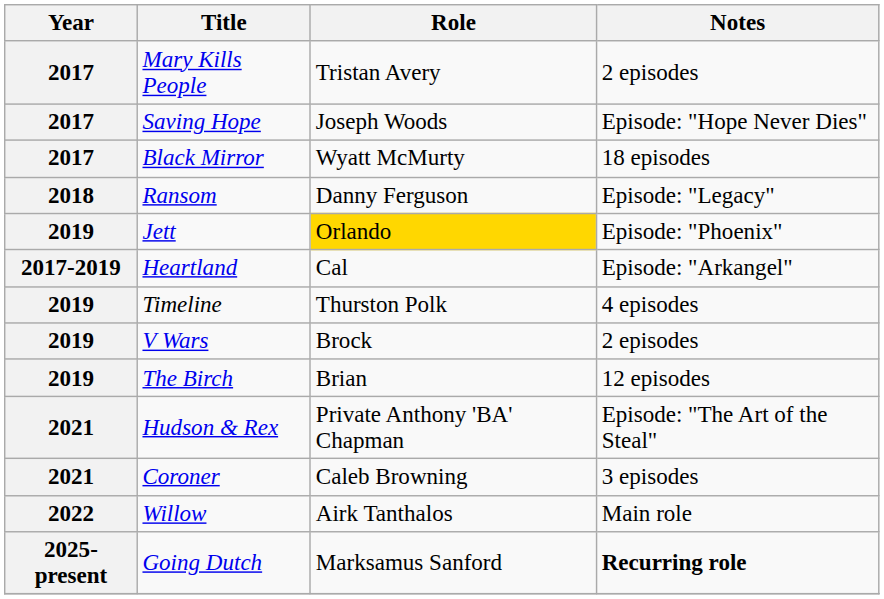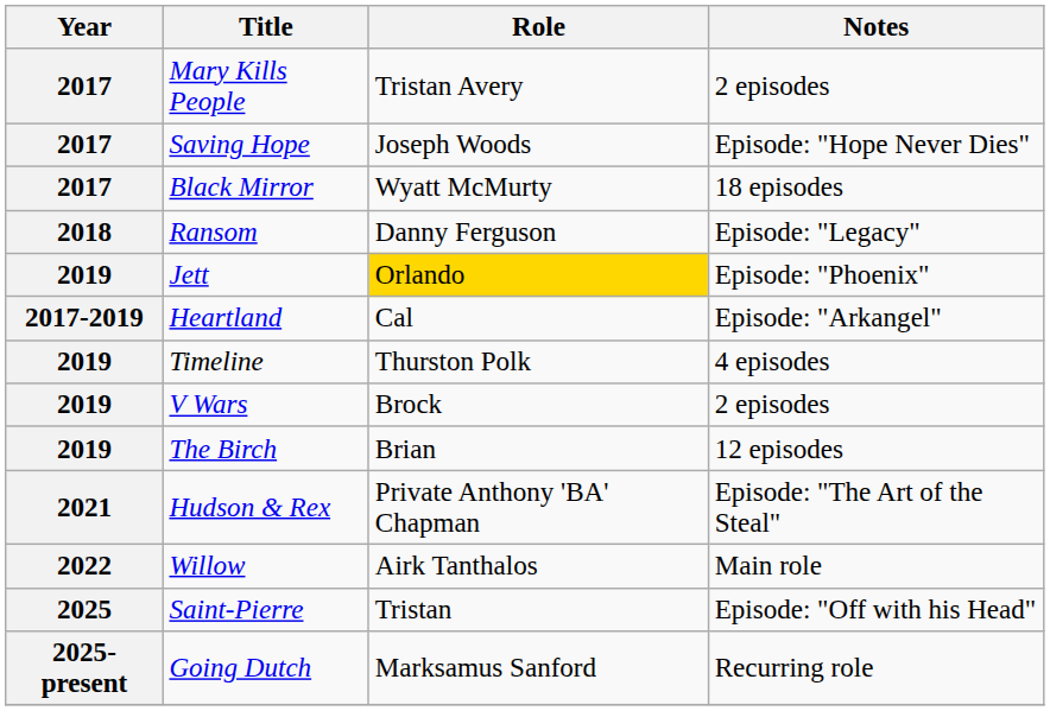 <table class="wikitable plainrowheaders sortable">
 <tr>
 <th scope="col">Year</th>
 <th scope="col">Title</th>
 <th scope="col">Role</th>
 <th scope="col" class="unsortable">Notes</th>
 </tr>
 <tr>
 <th scope="row">2017</th>
 <td><em><a href='#'>Mary Kills People</a></em></td>
 <td>Tristan Avery</td>
 <td>2 episodes</td>
 </tr>
 <tr>
 <th scope="row">2017</th>
 <td><em><a href='#'>Saving Hope</a></em></td>
 <td>Joseph Woods</td>
 <td>Episode: "Hope Never Dies"</td>
 </tr>
 <tr>
 <th scope="row">2017</th>
 <td><em><a href='#'>Black Mirror</a></em></td>
 <td>Wyatt McMurty</td>
 <td>18 episodes</td>
 </tr>
 <tr>
 <th scope="row">2018</th>
 <td><em><a href='#'>Ransom</a></em></td>
 <td>Danny Ferguson</td>
 <td>Episode: "Legacy"</td>
 </tr>
 <tr>
 <th scope="row">2019</th>
 <td><em><a href='#'>Jett</a></em></td>
 <td style="background: gold;">Orlando</td>
 <td>Episode: "Phoenix"</td>
 </tr>
 <tr>
 <th scope="row">2017-2019</th>
 <td><em><a href='#'>Heartland</a></em></td>
 <td>Cal</td>
 <td>Episode: "Arkangel"</td>
 </tr>
 <tr>
 <th scope="row">2019</th>
 <td><em>Timeline</em></td>
 <td>Thurston Polk</td>
 <td>4 episodes</td>
 </tr>
 <tr>
 <th scope="row">2019</th>
 <td><em><a href='#'>V Wars</a></em></td>
 <td>Brock</td>
 <td>2 episodes</td>
 </tr>
 <tr>
 <th scope="row">2019</th>
 <td><em><a href='#'>The Birch</a></em></td>
 <td>Brian</td>
 <td>12 episodes</td>
 </tr>
 <tr>
 <th scope="row">2021</th>
 <td><em><a href='#'>Hudson & Rex</a></em></td>
 <td>Private Anthony 'BA' Chapman</td>
 <td>Episode: "The Art of the Steal"</td>
 </tr>
 <tr>
-<th scope="row">2021</th>
-<td><em><a href='#'>Coroner</a></em></td>
-<td>Caleb Browning</td>
-<td>3 episodes</td>
-</tr>
-<tr>
 <th scope="row">2022</th>
 <td><em><a href='#'>Willow</a></em></td>
 <td>Airk Tanthalos</td>
 <td>Main role</td>
 </tr>
 <tr>
+<th scope="row">2025</th>
+<td><em><a href='#'>Saint-Pierre</a></em></td>
+<td>Tristan</td>
+<td>Episode: "Off with his Head"</td>
+</tr>
+<tr>
 <th scope="row">2025-present</th>
 <td><em><a href='#'>Going Dutch</a></em></td>
 <td>Marksamus Sanford</td>
-<td><strong>Recurring role</strong></td>
+<td>Recurring role</td>
 </tr>
 <tr>
 </tr>
 </table>
